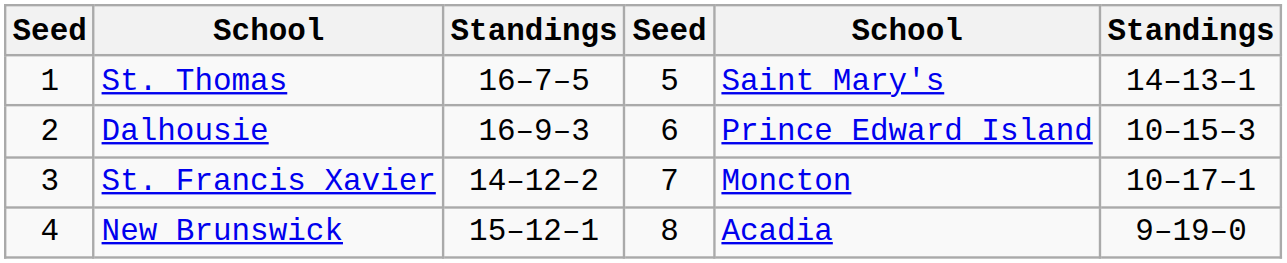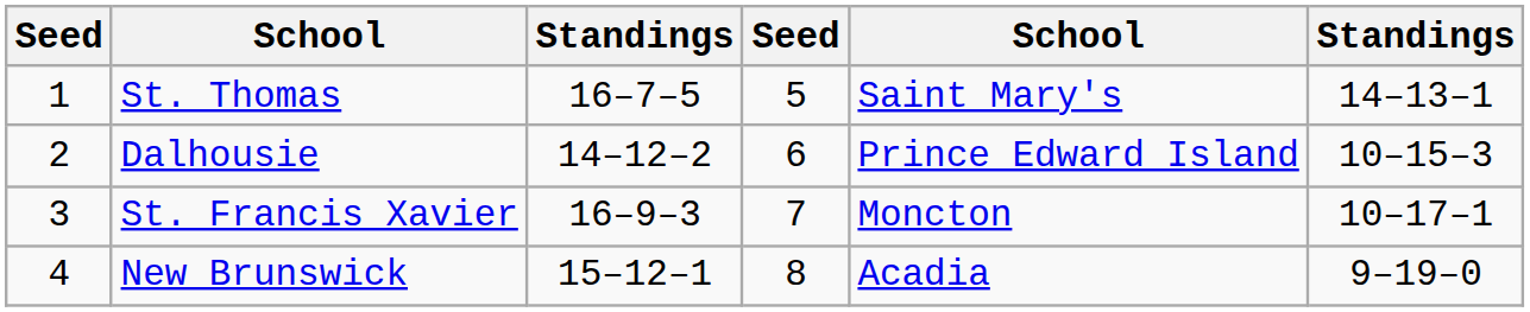 <table class="wikitable">
 <tr>
 <th>Seed</th>
 <th>School</th>
 <th>Standings</th>
 <th>Seed</th>
 <th>School</th>
 <th>Standings</th>
 </tr>
 <tr>
 <td align=center>1</td>
 <td><a href='#'>St. Thomas</a></td>
 <td align=center>16–7–5</td>
 <td align=center>5</td>
 <td><a href='#'>Saint Mary's</a></td>
 <td align=center>14–13–1</td>
 </tr>
 <tr>
 <td align=center>2</td>
 <td><a href='#'>Dalhousie</a></td>
-<td align=center>16–9–3</td>
+<td align=center>14–12–2</td>
 <td align=center>6</td>
 <td><a href='#'>Prince Edward Island</a></td>
 <td align=center>10–15–3</td>
 </tr>
 <tr>
 <td align=center>3</td>
 <td><a href='#'>St. Francis Xavier</a></td>
-<td align=center>14–12–2</td>
+<td align=center>16–9–3</td>
 <td align=center>7</td>
 <td><a href='#'>Moncton</a></td>
 <td align=center>10–17–1</td>
 </tr>
 <tr>
 <td align=center>4</td>
 <td><a href='#'>New Brunswick</a></td>
 <td align=center>15–12–1</td>
 <td align=center>8</td>
 <td><a href='#'>Acadia</a></td>
 <td align=center>9–19–0</td>
 </tr>
 </table>
